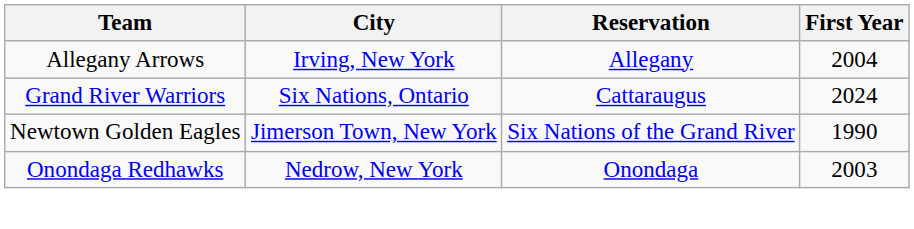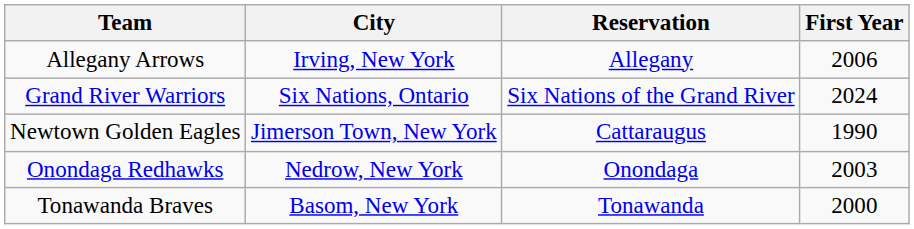 <table class="wikitable" style="text-align: center">
 <tr>
 <th><strong>Team</strong></th>
 <th><strong>City</strong></th>
 <th><strong>Reservation</strong></th>
 <th>First Year</th>
 </tr>
 <tr>
 <td>Allegany Arrows</td>
 <td><a href='#'>Irving, New York</a></td>
 <td><a href='#'>Allegany</a></td>
-<td>2004</td>
+<td>2006</td>
 </tr>
 <tr>
 <td><a href='#'>Grand River Warriors</a></td>
 <td><a href='#'>Six Nations, Ontario</a></td>
-<td><a href='#'>Cattaraugus</a></td>
+<td><a href='#'>Six Nations of the Grand River</a></td>
 <td>2024</td>
 </tr>
 <tr>
 <td>Newtown Golden Eagles</td>
 <td><a href='#'>Jimerson Town, New York</a></td>
-<td><a href='#'>Six Nations of the Grand River</a></td>
+<td><a href='#'>Cattaraugus</a></td>
 <td>1990</td>
 </tr>
 <tr>
 <td><a href='#'>Onondaga Redhawks</a></td>
 <td><a href='#'>Nedrow, New York</a></td>
 <td><a href='#'>Onondaga</a></td>
 <td>2003</td>
 </tr>
+<tr>
+<td>Tonawanda Braves</td>
+<td><a href='#'>Basom, New York</a></td>
+<td><a href='#'>Tonawanda</a></td>
+<td>2000</td>
+</tr>
 </table>
